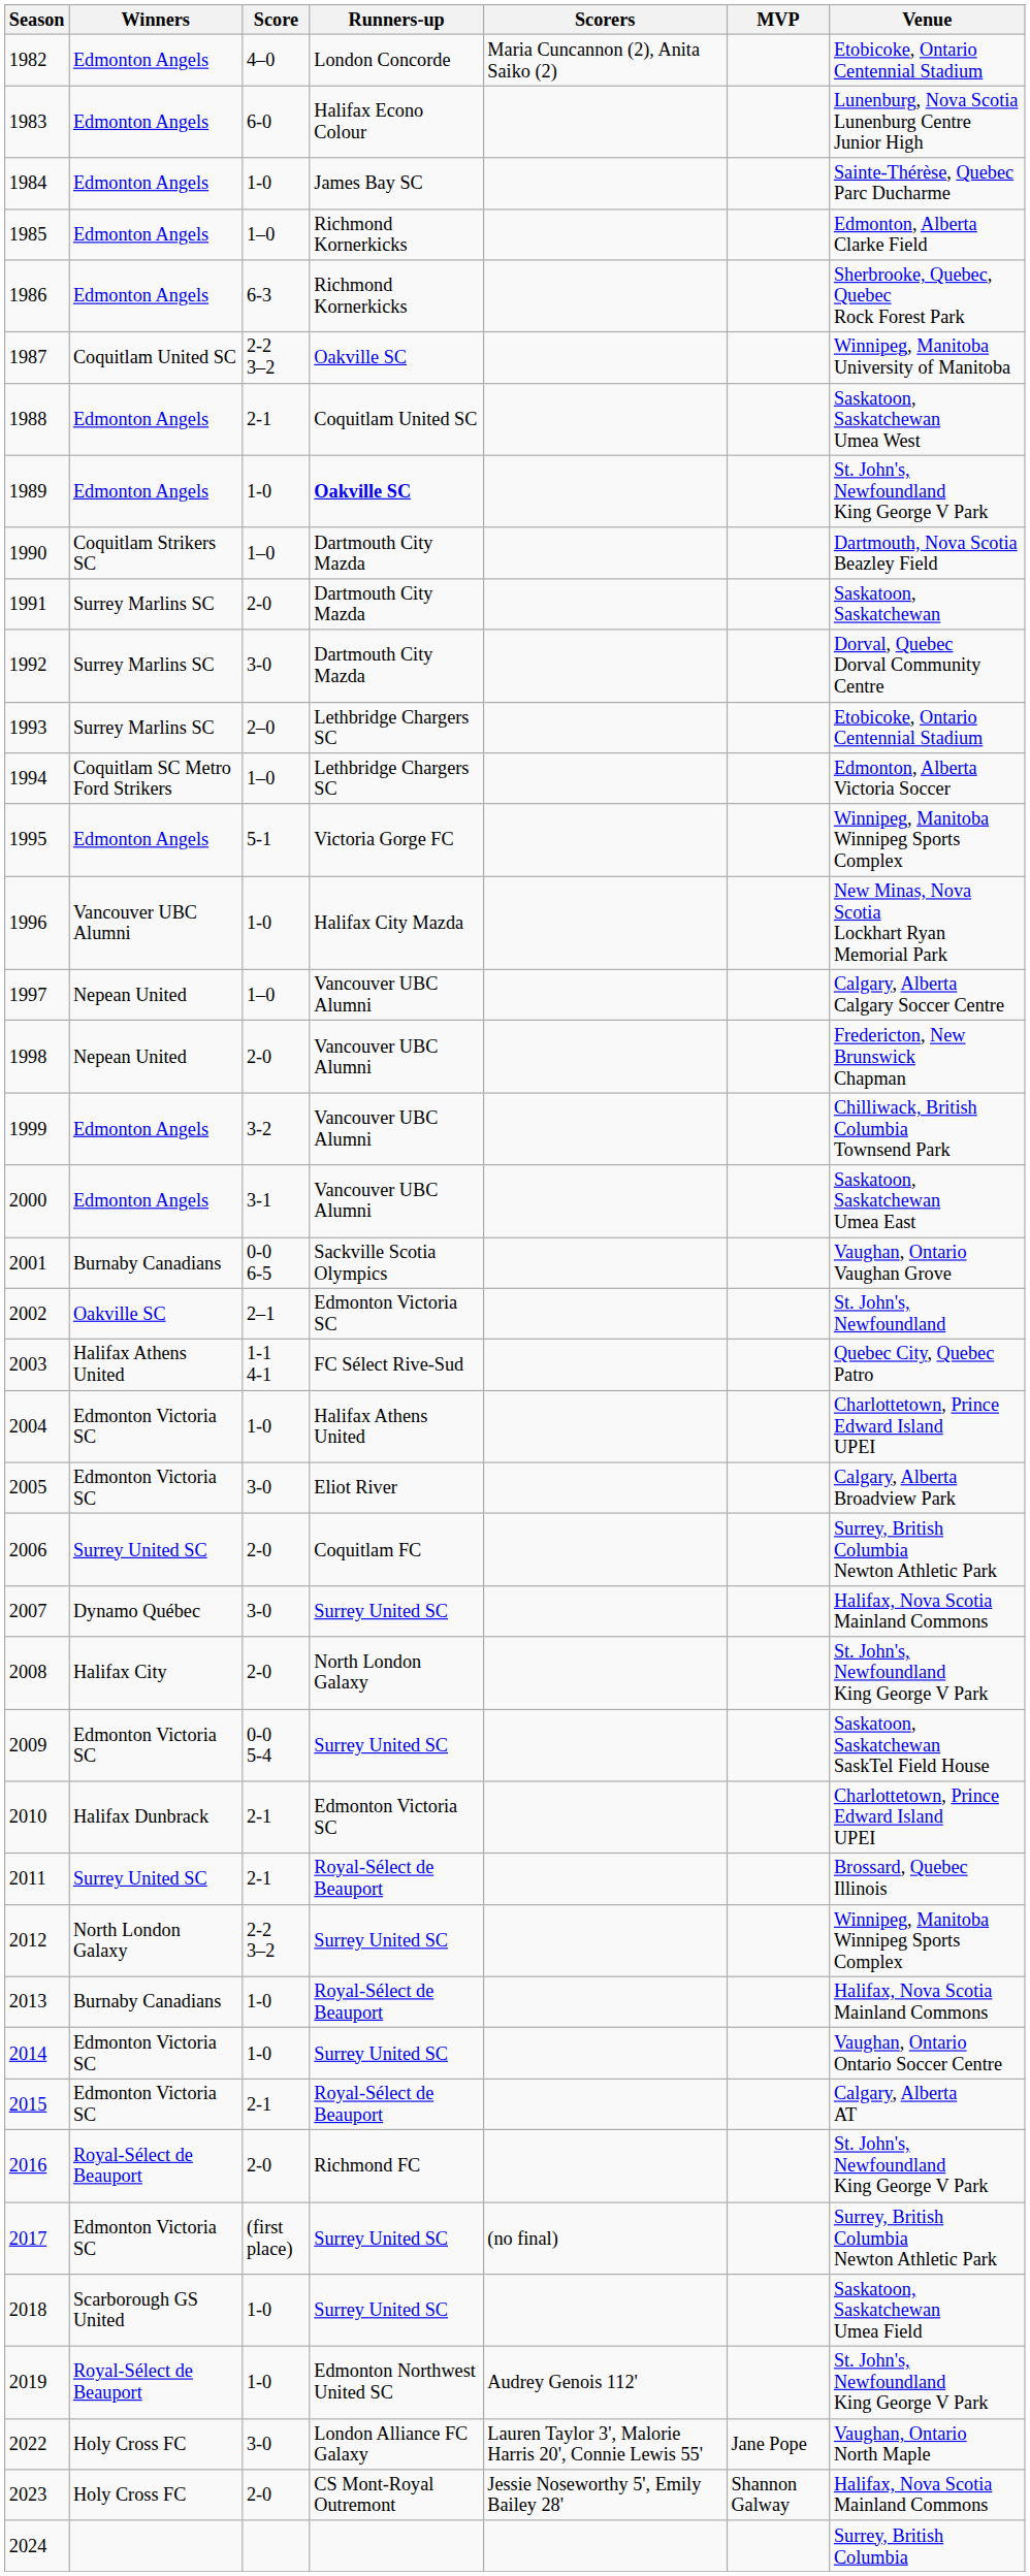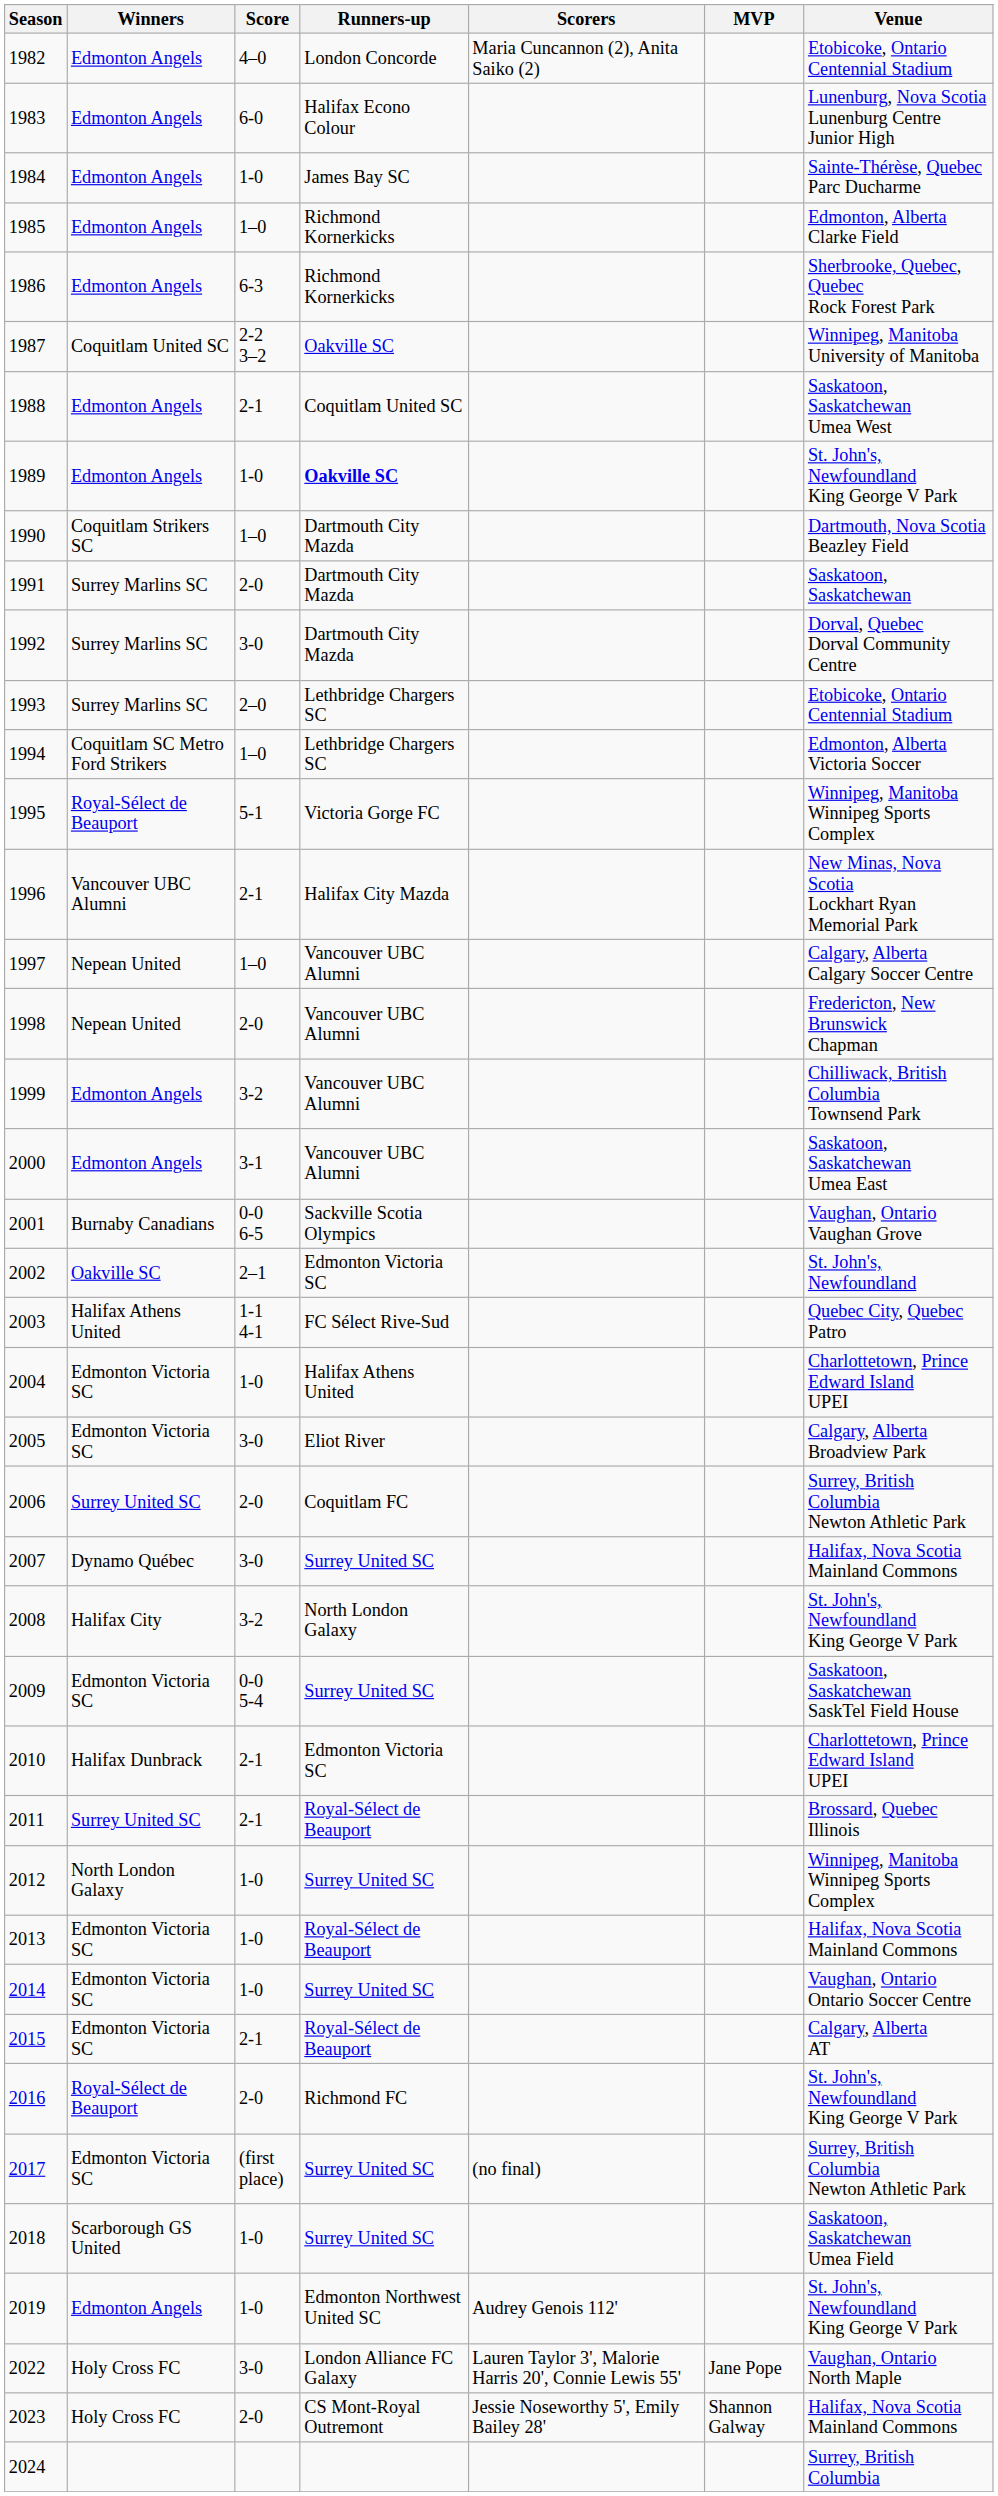 <table class="sortable wikitable">
 <tr>
 <th style="text-align: center">Season</th>
 <th width=140px>Winners</th>
 <th width=50px>Score</th>
 <th width=140px>Runners-up</th>
 <th>Scorers</th>
 <th>MVP</th>
 <th>Venue</th>
 </tr>
 <tr>
 <td>1982</td>
 <td><a href='#'>Edmonton Angels</a></td>
 <td>4–0</td>
 <td>London Concorde</td>
 <td>Maria Cuncannon (2), Anita Saiko (2)</td>
 <td></td>
 <td><a href='#'>Etobicoke</a>, <a href='#'>Ontario</a><br><a href='#'>Centennial Stadium</a></td>
 </tr>
 <tr>
 <td>1983</td>
 <td><a href='#'>Edmonton Angels</a></td>
 <td>6-0</td>
 <td>Halifax Econo Colour</td>
 <td></td>
 <td></td>
 <td><a href='#'>Lunenburg</a>, <a href='#'>Nova Scotia</a><br>Lunenburg Centre Junior High</td>
 </tr>
 <tr>
 <td>1984</td>
 <td><a href='#'>Edmonton Angels</a></td>
 <td>1-0</td>
 <td>James Bay SC</td>
 <td></td>
 <td></td>
 <td><a href='#'>Sainte-Thérèse</a>, <a href='#'>Quebec</a><br>Parc Ducharme</td>
 </tr>
 <tr>
 <td>1985</td>
 <td><a href='#'>Edmonton Angels</a></td>
 <td>1–0</td>
 <td>Richmond Kornerkicks</td>
 <td></td>
 <td></td>
 <td><a href='#'>Edmonton</a>, <a href='#'>Alberta</a><br>Clarke Field</td>
 </tr>
 <tr>
 <td>1986</td>
 <td><a href='#'>Edmonton Angels</a></td>
 <td>6-3</td>
 <td>Richmond Kornerkicks</td>
 <td></td>
 <td></td>
 <td><a href='#'>Sherbrooke, Quebec</a>, <a href='#'>Quebec</a><br>Rock Forest Park</td>
 </tr>
 <tr>
 <td>1987</td>
 <td>Coquitlam United SC</td>
 <td>2-2 <br> 3–2 </td>
 <td><a href='#'>Oakville SC</a></td>
 <td></td>
 <td></td>
 <td><a href='#'>Winnipeg</a>, <a href='#'>Manitoba</a><br>University of Manitoba</td>
 </tr>
 <tr>
 <td>1988</td>
 <td><a href='#'>Edmonton Angels</a></td>
 <td>2-1</td>
 <td>Coquitlam United SC</td>
 <td></td>
 <td></td>
 <td><a href='#'>Saskatoon</a>, <a href='#'>Saskatchewan</a><br>Umea West</td>
 </tr>
 <tr>
 <td>1989</td>
 <td><a href='#'>Edmonton Angels</a></td>
 <td>1-0</td>
 <td><strong><a href='#'>Oakville SC</a></strong></td>
 <td></td>
 <td></td>
 <td><a href='#'>St. John's, Newfoundland</a><br>King George V Park</td>
 </tr>
 <tr>
 <td>1990</td>
 <td>Coquitlam Strikers SC</td>
 <td>1–0</td>
 <td>Dartmouth City Mazda</td>
 <td></td>
 <td></td>
 <td><a href='#'>Dartmouth, Nova Scotia</a><br>Beazley Field</td>
 </tr>
 <tr>
 <td>1991</td>
 <td>Surrey Marlins SC</td>
 <td>2-0</td>
 <td>Dartmouth City Mazda</td>
 <td></td>
 <td></td>
 <td><a href='#'>Saskatoon</a>, <a href='#'>Saskatchewan</a></td>
 </tr>
 <tr>
 <td>1992</td>
 <td>Surrey Marlins SC</td>
 <td>3-0</td>
 <td>Dartmouth City Mazda</td>
 <td></td>
 <td></td>
 <td><a href='#'>Dorval</a>, <a href='#'>Quebec</a><br>Dorval Community Centre</td>
 </tr>
 <tr>
 <td>1993</td>
 <td>Surrey Marlins SC</td>
 <td>2–0</td>
 <td>Lethbridge Chargers SC</td>
 <td></td>
 <td></td>
 <td><a href='#'>Etobicoke</a>, <a href='#'>Ontario</a><br><a href='#'>Centennial Stadium</a></td>
 </tr>
 <tr>
 <td>1994</td>
 <td>Coquitlam SC Metro Ford Strikers</td>
 <td>1–0</td>
 <td>Lethbridge Chargers SC</td>
 <td></td>
 <td></td>
 <td><a href='#'>Edmonton</a>, <a href='#'>Alberta</a><br>Victoria Soccer</td>
 </tr>
 <tr>
 <td>1995</td>
-<td><a href='#'>Edmonton Angels</a></td>
+<td><a href='#'>Royal-Sélect de Beauport</a></td>
 <td>5-1</td>
 <td>Victoria Gorge FC</td>
 <td></td>
 <td></td>
 <td><a href='#'>Winnipeg</a>, <a href='#'>Manitoba</a><br>Winnipeg Sports Complex</td>
 </tr>
 <tr>
 <td>1996</td>
 <td>Vancouver UBC Alumni</td>
-<td>1-0</td>
+<td>2-1</td>
 <td>Halifax City Mazda</td>
 <td></td>
 <td></td>
 <td><a href='#'>New Minas, Nova Scotia</a><br>Lockhart Ryan Memorial Park</td>
 </tr>
 <tr>
 <td>1997</td>
 <td>Nepean United</td>
 <td>1–0</td>
 <td>Vancouver UBC Alumni</td>
 <td></td>
 <td></td>
 <td><a href='#'>Calgary</a>, <a href='#'>Alberta</a><br>Calgary Soccer Centre</td>
 </tr>
 <tr>
 <td>1998</td>
 <td>Nepean United</td>
 <td>2-0</td>
 <td>Vancouver UBC Alumni</td>
 <td></td>
 <td></td>
 <td><a href='#'>Fredericton</a>, <a href='#'>New Brunswick</a><br>Chapman</td>
 </tr>
 <tr>
 <td>1999</td>
 <td><a href='#'>Edmonton Angels</a></td>
 <td>3-2</td>
 <td>Vancouver UBC Alumni</td>
 <td></td>
 <td></td>
 <td><a href='#'>Chilliwack, British Columbia</a><br>Townsend Park</td>
 </tr>
 <tr>
 <td>2000</td>
 <td><a href='#'>Edmonton Angels</a></td>
 <td>3-1</td>
 <td>Vancouver UBC Alumni</td>
 <td></td>
 <td></td>
 <td><a href='#'>Saskatoon</a>, <a href='#'>Saskatchewan</a><br>Umea East</td>
 </tr>
 <tr>
 <td>2001</td>
 <td>Burnaby Canadians</td>
 <td>0-0 <br> 6-5 </td>
 <td>Sackville Scotia Olympics</td>
 <td></td>
 <td></td>
 <td><a href='#'>Vaughan</a>, <a href='#'>Ontario</a><br>Vaughan Grove</td>
 </tr>
 <tr>
 <td>2002</td>
 <td><a href='#'>Oakville SC</a></td>
 <td>2–1</td>
 <td>Edmonton Victoria SC</td>
 <td></td>
 <td></td>
 <td><a href='#'>St. John's, Newfoundland</a><br></td>
 </tr>
 <tr>
 <td>2003</td>
 <td>Halifax Athens United</td>
 <td>1-1 <br> 4-1 </td>
 <td>FC Sélect Rive-Sud</td>
 <td></td>
 <td></td>
 <td><a href='#'>Quebec City</a>, <a href='#'>Quebec</a><br>Patro</td>
 </tr>
 <tr>
 <td>2004</td>
 <td>Edmonton Victoria SC</td>
 <td>1-0</td>
 <td>Halifax Athens United</td>
 <td></td>
 <td></td>
 <td><a href='#'>Charlottetown</a>, <a href='#'>Prince Edward Island</a><br>UPEI</td>
 </tr>
 <tr>
 <td>2005</td>
 <td>Edmonton Victoria SC</td>
 <td>3-0</td>
 <td>Eliot River</td>
 <td></td>
 <td></td>
 <td><a href='#'>Calgary</a>, <a href='#'>Alberta</a><br>Broadview Park</td>
 </tr>
 <tr>
 <td>2006</td>
 <td><a href='#'>Surrey United SC</a></td>
 <td>2-0</td>
 <td>Coquitlam FC</td>
 <td></td>
 <td></td>
 <td><a href='#'>Surrey, British Columbia</a><br>Newton Athletic Park</td>
 </tr>
 <tr>
 <td>2007</td>
 <td>Dynamo Québec</td>
 <td>3-0</td>
 <td><a href='#'>Surrey United SC</a></td>
 <td></td>
 <td></td>
 <td><a href='#'>Halifax, Nova Scotia</a><br>Mainland Commons</td>
 </tr>
 <tr>
 <td>2008</td>
 <td>Halifax City</td>
-<td>2-0</td>
+<td>3-2</td>
 <td>North London Galaxy</td>
 <td></td>
 <td></td>
 <td><a href='#'>St. John's, Newfoundland</a><br>King George V Park</td>
 </tr>
 <tr>
 <td>2009</td>
 <td>Edmonton Victoria SC</td>
 <td>0-0<br> 5-4 </td>
 <td><a href='#'>Surrey United SC</a></td>
 <td></td>
 <td></td>
 <td><a href='#'>Saskatoon</a>, <a href='#'>Saskatchewan</a><br>SaskTel Field House</td>
 </tr>
 <tr>
 <td>2010</td>
 <td>Halifax Dunbrack</td>
 <td>2-1</td>
 <td>Edmonton Victoria SC</td>
 <td></td>
 <td></td>
 <td><a href='#'>Charlottetown</a>, <a href='#'>Prince Edward Island</a><br>UPEI</td>
 </tr>
 <tr>
 <td>2011</td>
 <td><a href='#'>Surrey United SC</a></td>
 <td>2-1</td>
 <td><a href='#'>Royal-Sélect de Beauport</a></td>
 <td></td>
 <td></td>
 <td><a href='#'>Brossard</a>, <a href='#'>Quebec</a><br>Illinois</td>
 </tr>
 <tr>
 <td>2012</td>
 <td>North London Galaxy</td>
-<td>2-2 <br> 3–2 </td>
+<td>1-0</td>
 <td><a href='#'>Surrey United SC</a></td>
 <td></td>
 <td></td>
 <td><a href='#'>Winnipeg</a>, <a href='#'>Manitoba</a><br>Winnipeg Sports Complex</td>
 </tr>
 <tr>
 <td>2013</td>
-<td>Burnaby Canadians</td>
+<td>Edmonton Victoria SC</td>
 <td>1-0</td>
 <td><a href='#'>Royal-Sélect de Beauport</a></td>
 <td></td>
 <td></td>
 <td><a href='#'>Halifax, Nova Scotia</a><br>Mainland Commons</td>
 </tr>
 <tr>
 <td><a href='#'>2014</a></td>
 <td>Edmonton Victoria SC</td>
 <td>1-0</td>
 <td><a href='#'>Surrey United SC</a></td>
 <td></td>
 <td></td>
 <td><a href='#'>Vaughan</a>, <a href='#'>Ontario</a><br>Ontario Soccer Centre</td>
 </tr>
 <tr>
 <td><a href='#'>2015</a></td>
 <td>Edmonton Victoria SC</td>
 <td>2-1</td>
 <td><a href='#'>Royal-Sélect de Beauport</a></td>
 <td></td>
 <td></td>
 <td><a href='#'>Calgary</a>, <a href='#'>Alberta</a><br>AT</td>
 </tr>
 <tr>
 <td><a href='#'>2016</a></td>
 <td><a href='#'>Royal-Sélect de Beauport</a></td>
 <td>2-0</td>
 <td>Richmond FC</td>
 <td></td>
 <td></td>
 <td><a href='#'>St. John's, Newfoundland</a><br>King George V Park</td>
 </tr>
 <tr>
 <td><a href='#'>2017</a></td>
 <td>Edmonton Victoria SC</td>
 <td>(first place)</td>
 <td><a href='#'>Surrey United SC</a></td>
 <td>(no final)</td>
 <td></td>
 <td><a href='#'>Surrey, British Columbia</a><br>Newton Athletic Park</td>
 </tr>
 <tr>
 <td>2018</td>
 <td>Scarborough GS United</td>
 <td>1-0</td>
 <td><a href='#'>Surrey United SC</a></td>
 <td></td>
 <td></td>
 <td><a href='#'>Saskatoon, Saskatchewan</a><br>Umea Field</td>
 </tr>
 <tr>
 <td>2019</td>
-<td><a href='#'>Royal-Sélect de Beauport</a></td>
+<td><a href='#'>Edmonton Angels</a></td>
 <td>1-0 </td>
 <td>Edmonton Northwest United SC</td>
 <td>Audrey Genois 112'</td>
 <td></td>
 <td><a href='#'>St. John's, Newfoundland</a><br>King George V Park</td>
 </tr>
 <tr>
 <td>2022</td>
 <td>Holy Cross FC</td>
 <td>3-0</td>
 <td>London Alliance FC Galaxy</td>
 <td>Lauren Taylor 3', Malorie Harris 20', Connie Lewis 55'</td>
 <td>Jane Pope</td>
 <td><a href='#'>Vaughan, Ontario</a><br>North Maple</td>
 </tr>
 <tr>
 <td>2023</td>
 <td>Holy Cross FC</td>
 <td>2-0</td>
 <td>CS Mont-Royal Outremont</td>
 <td>Jessie Noseworthy 5', Emily Bailey 28'</td>
 <td>Shannon Galway</td>
 <td><a href='#'>Halifax, Nova Scotia</a><br>Mainland Commons</td>
 </tr>
 <tr>
 <td>2024</td>
 <td></td>
 <td></td>
 <td></td>
 <td></td>
 <td></td>
 <td><a href='#'>Surrey, British Columbia</a></td>
 </tr>
 <tr>
 </tr>
 </table>
